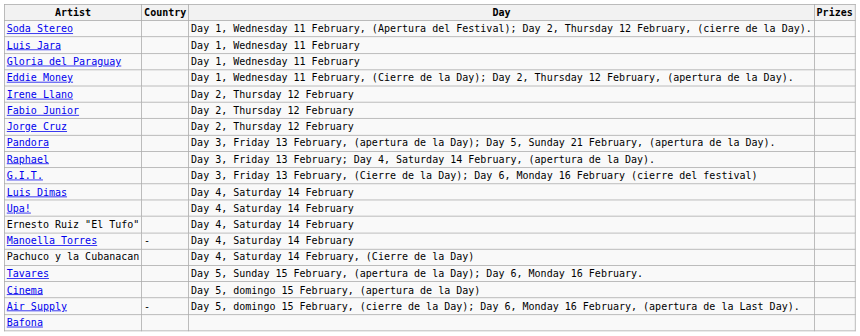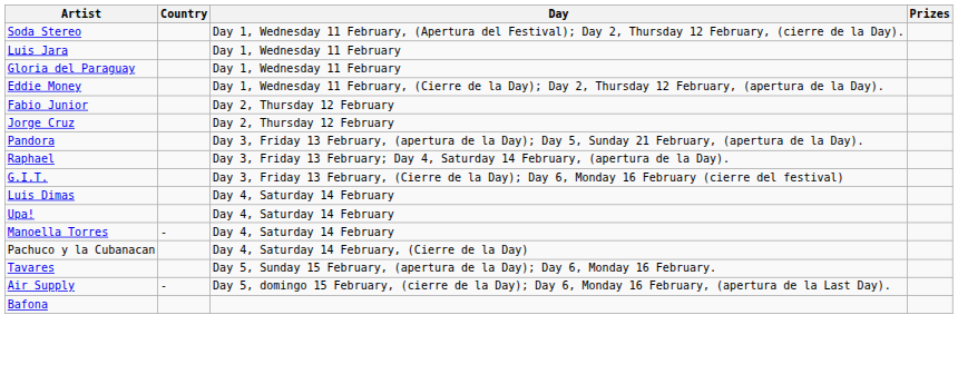 <table class="wikitable">
 <tr>
 <th>Artist</th>
 <th>Country</th>
 <th>Day</th>
 <th>Prizes</th>
 </tr>
 <tr>
 <td><a href='#'>Soda Stereo</a></td>
 <td></td>
 <td>Day 1, Wednesday 11 February, (Apertura del Festival); Day 2, Thursday 12 February, (cierre de la Day).</td>
 <td></td>
 </tr>
 <tr>
 <td><a href='#'>Luis Jara</a></td>
 <td></td>
 <td>Day 1, Wednesday 11 February</td>
 <td></td>
 </tr>
 <tr>
 <td><a href='#'>Gloria del Paraguay</a></td>
 <td></td>
 <td>Day 1, Wednesday 11 February</td>
 <td></td>
 </tr>
 <tr>
 <td><a href='#'>Eddie Money</a></td>
 <td></td>
 <td>Day 1, Wednesday 11 February, (Cierre de la Day); Day 2, Thursday 12 February, (apertura de la Day).</td>
-<td></td>
-</tr>
-<tr>
-<td><a href='#'>Irene Llano</a></td>
-<td></td>
-<td>Day 2, Thursday 12 February</td>
 <td></td>
 </tr>
 <tr>
 <td><a href='#'>Fabio Junior</a></td>
 <td></td>
 <td>Day 2, Thursday 12 February</td>
 <td></td>
 </tr>
 <tr>
 <td><a href='#'>Jorge Cruz</a></td>
 <td></td>
 <td>Day 2, Thursday 12 February</td>
 <td></td>
 </tr>
 <tr>
 <td><a href='#'>Pandora</a></td>
 <td></td>
 <td>Day 3, Friday 13 February, (apertura de la Day); Day 5, Sunday 21 February, (apertura de la Day).</td>
 <td></td>
 </tr>
 <tr>
 <td><a href='#'>Raphael</a></td>
 <td></td>
 <td>Day 3, Friday 13 February; Day 4, Saturday 14 February, (apertura de la Day).</td>
 <td></td>
 </tr>
 <tr>
 <td><a href='#'>G.I.T.</a></td>
 <td></td>
 <td>Day 3, Friday 13 February, (Cierre de la Day); Day 6, Monday 16 February (cierre del festival)</td>
 <td></td>
 </tr>
 <tr>
 <td><a href='#'>Luis Dimas</a></td>
 <td></td>
 <td>Day 4, Saturday 14 February</td>
 <td></td>
 </tr>
 <tr>
 <td><a href='#'>Upa!</a></td>
 <td></td>
 <td>Day 4, Saturday 14 February</td>
 <td></td>
 </tr>
 <tr>
-<td>Ernesto Ruiz "El Tufo"</td>
-<td></td>
-<td>Day 4, Saturday 14 February</td>
-<td></td>
-</tr>
-<tr>
 <td><a href='#'>Manoella Torres</a></td>
 <td>-</td>
 <td>Day 4, Saturday 14 February</td>
 <td></td>
 </tr>
 <tr>
 <td>Pachuco y la Cubanacan</td>
 <td></td>
 <td>Day 4, Saturday 14 February, (Cierre de la Day)</td>
 <td></td>
 </tr>
 <tr>
 <td><a href='#'>Tavares</a></td>
 <td></td>
 <td>Day 5, Sunday 15 February, (apertura de la Day); Day 6, Monday 16 February.</td>
 <td></td>
 </tr>
 <tr>
-<td><a href='#'>Cinema</a></td>
-<td></td>
-<td>Day 5, domingo 15 February, (apertura de la Day)</td>
-<td></td>
-</tr>
-<tr>
 <td><a href='#'>Air Supply</a></td>
 <td>-</td>
 <td>Day 5, domingo 15 February, (cierre de la Day); Day 6, Monday 16 February, (apertura de la Last Day).</td>
 <td></td>
 </tr>
 <tr>
 <td><a href='#'>Bafona</a></td>
 <td></td>
 <td></td>
 <td></td>
 </tr>
 </table>
